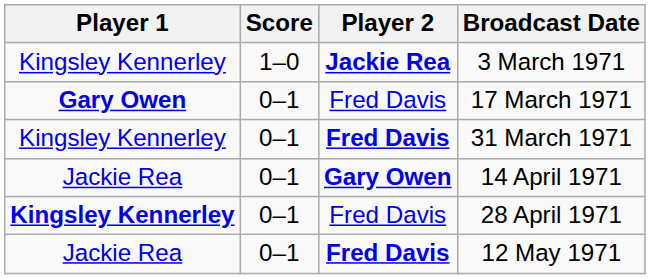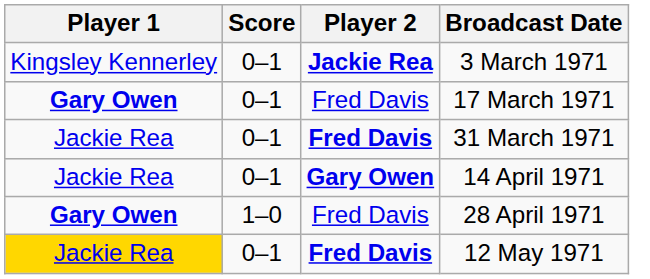 <table class="wikitable" style="text-align: center">
 <tr>
 <th>Player 1</th>
 <th>Score</th>
 <th>Player 2</th>
 <th>Broadcast Date</th>
 </tr>
 <tr>
 <td> <a href='#'>Kingsley Kennerley</a></td>
-<td>1–0</td>
+<td>0–1</td>
 <td> <strong><a href='#'>Jackie Rea</a></strong></td>
 <td>3 March 1971</td>
 </tr>
 <tr>
 <td> <strong><a href='#'>Gary Owen</a></strong></td>
 <td>0–1</td>
 <td> <a href='#'>Fred Davis</a></td>
 <td>17 March 1971</td>
 </tr>
 <tr>
-<td> <a href='#'>Kingsley Kennerley</a></td>
+<td> <a href='#'>Jackie Rea</a></td>
 <td>0–1</td>
 <td> <strong><a href='#'>Fred Davis</a></strong></td>
 <td>31 March 1971</td>
 </tr>
 <tr>
 <td> <a href='#'>Jackie Rea</a></td>
 <td>0–1</td>
 <td> <strong><a href='#'>Gary Owen</a></strong></td>
 <td>14 April 1971</td>
 </tr>
 <tr>
-<td> <strong><a href='#'>Kingsley Kennerley</a></strong></td>
-<td>0–1</td>
+<td> <strong><a href='#'>Gary Owen</a></strong></td>
+<td>1–0</td>
 <td> <a href='#'>Fred Davis</a></td>
 <td>28 April 1971</td>
 </tr>
 <tr>
-<td> <a href='#'>Jackie Rea</a></td>
+<td style="background: gold;"> <a href='#'>Jackie Rea</a></td>
 <td>0–1</td>
 <td> <strong><a href='#'>Fred Davis</a></strong></td>
 <td>12 May 1971</td>
 </tr>
 </table>
